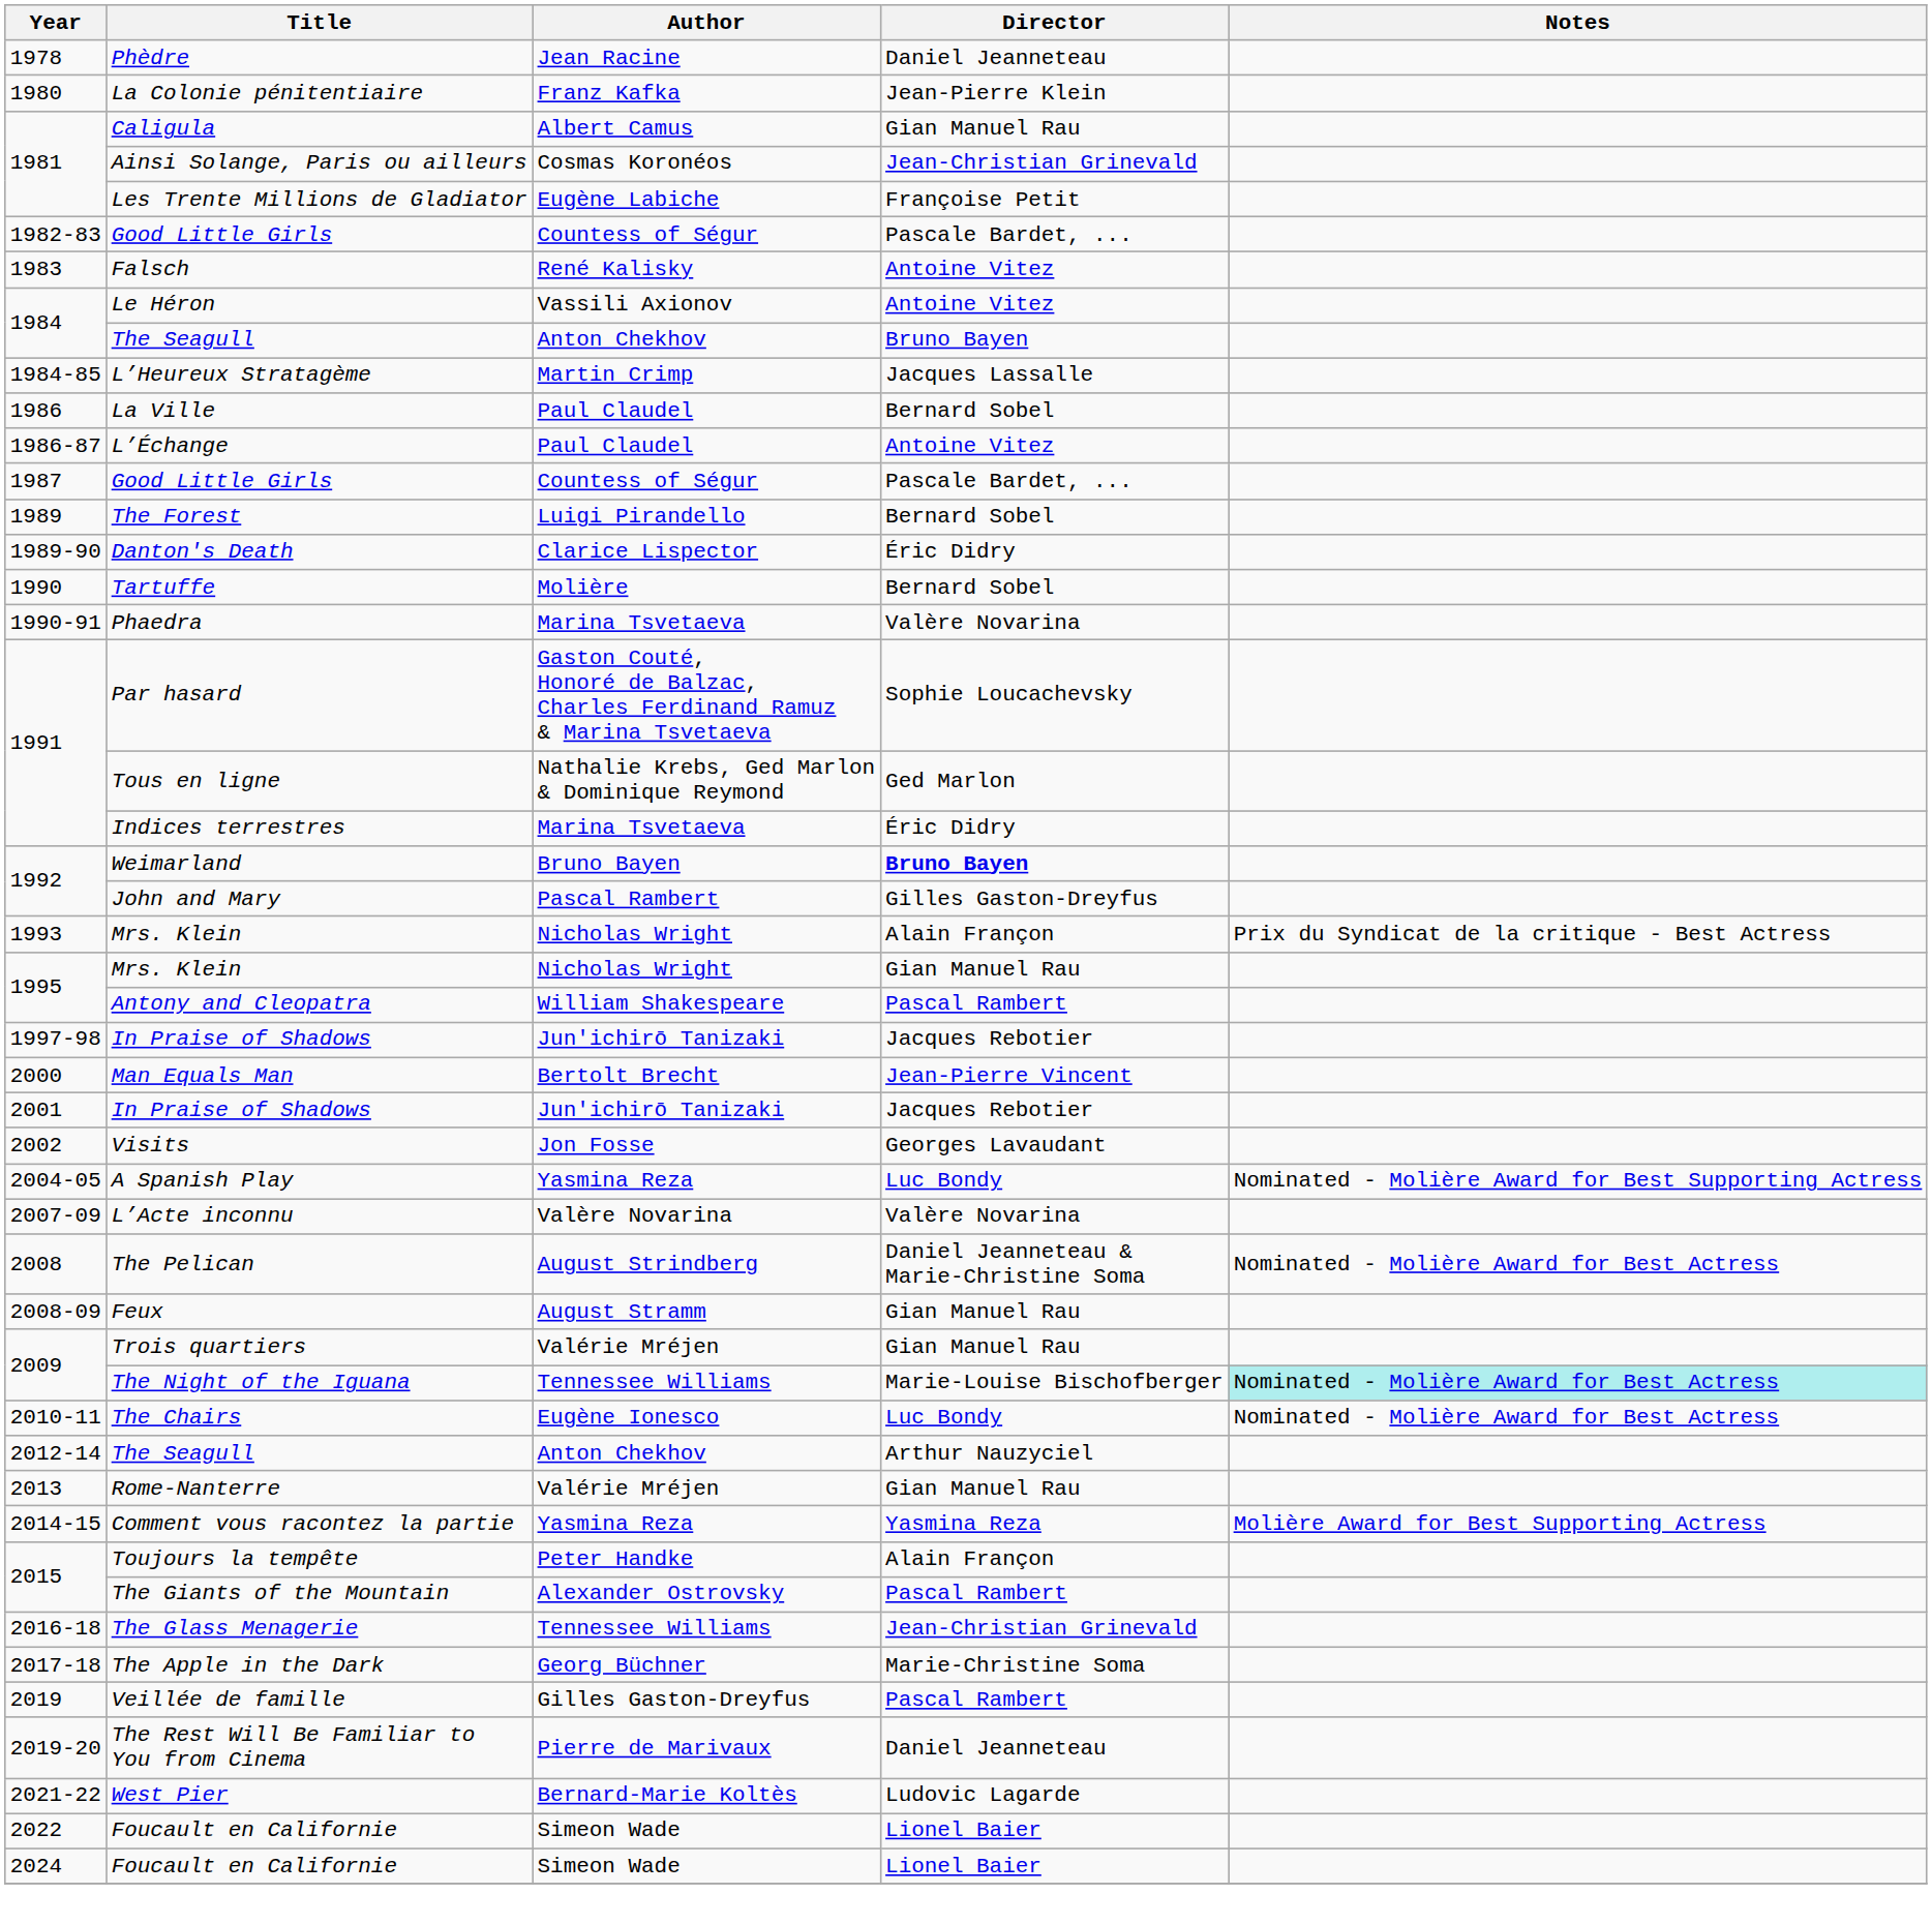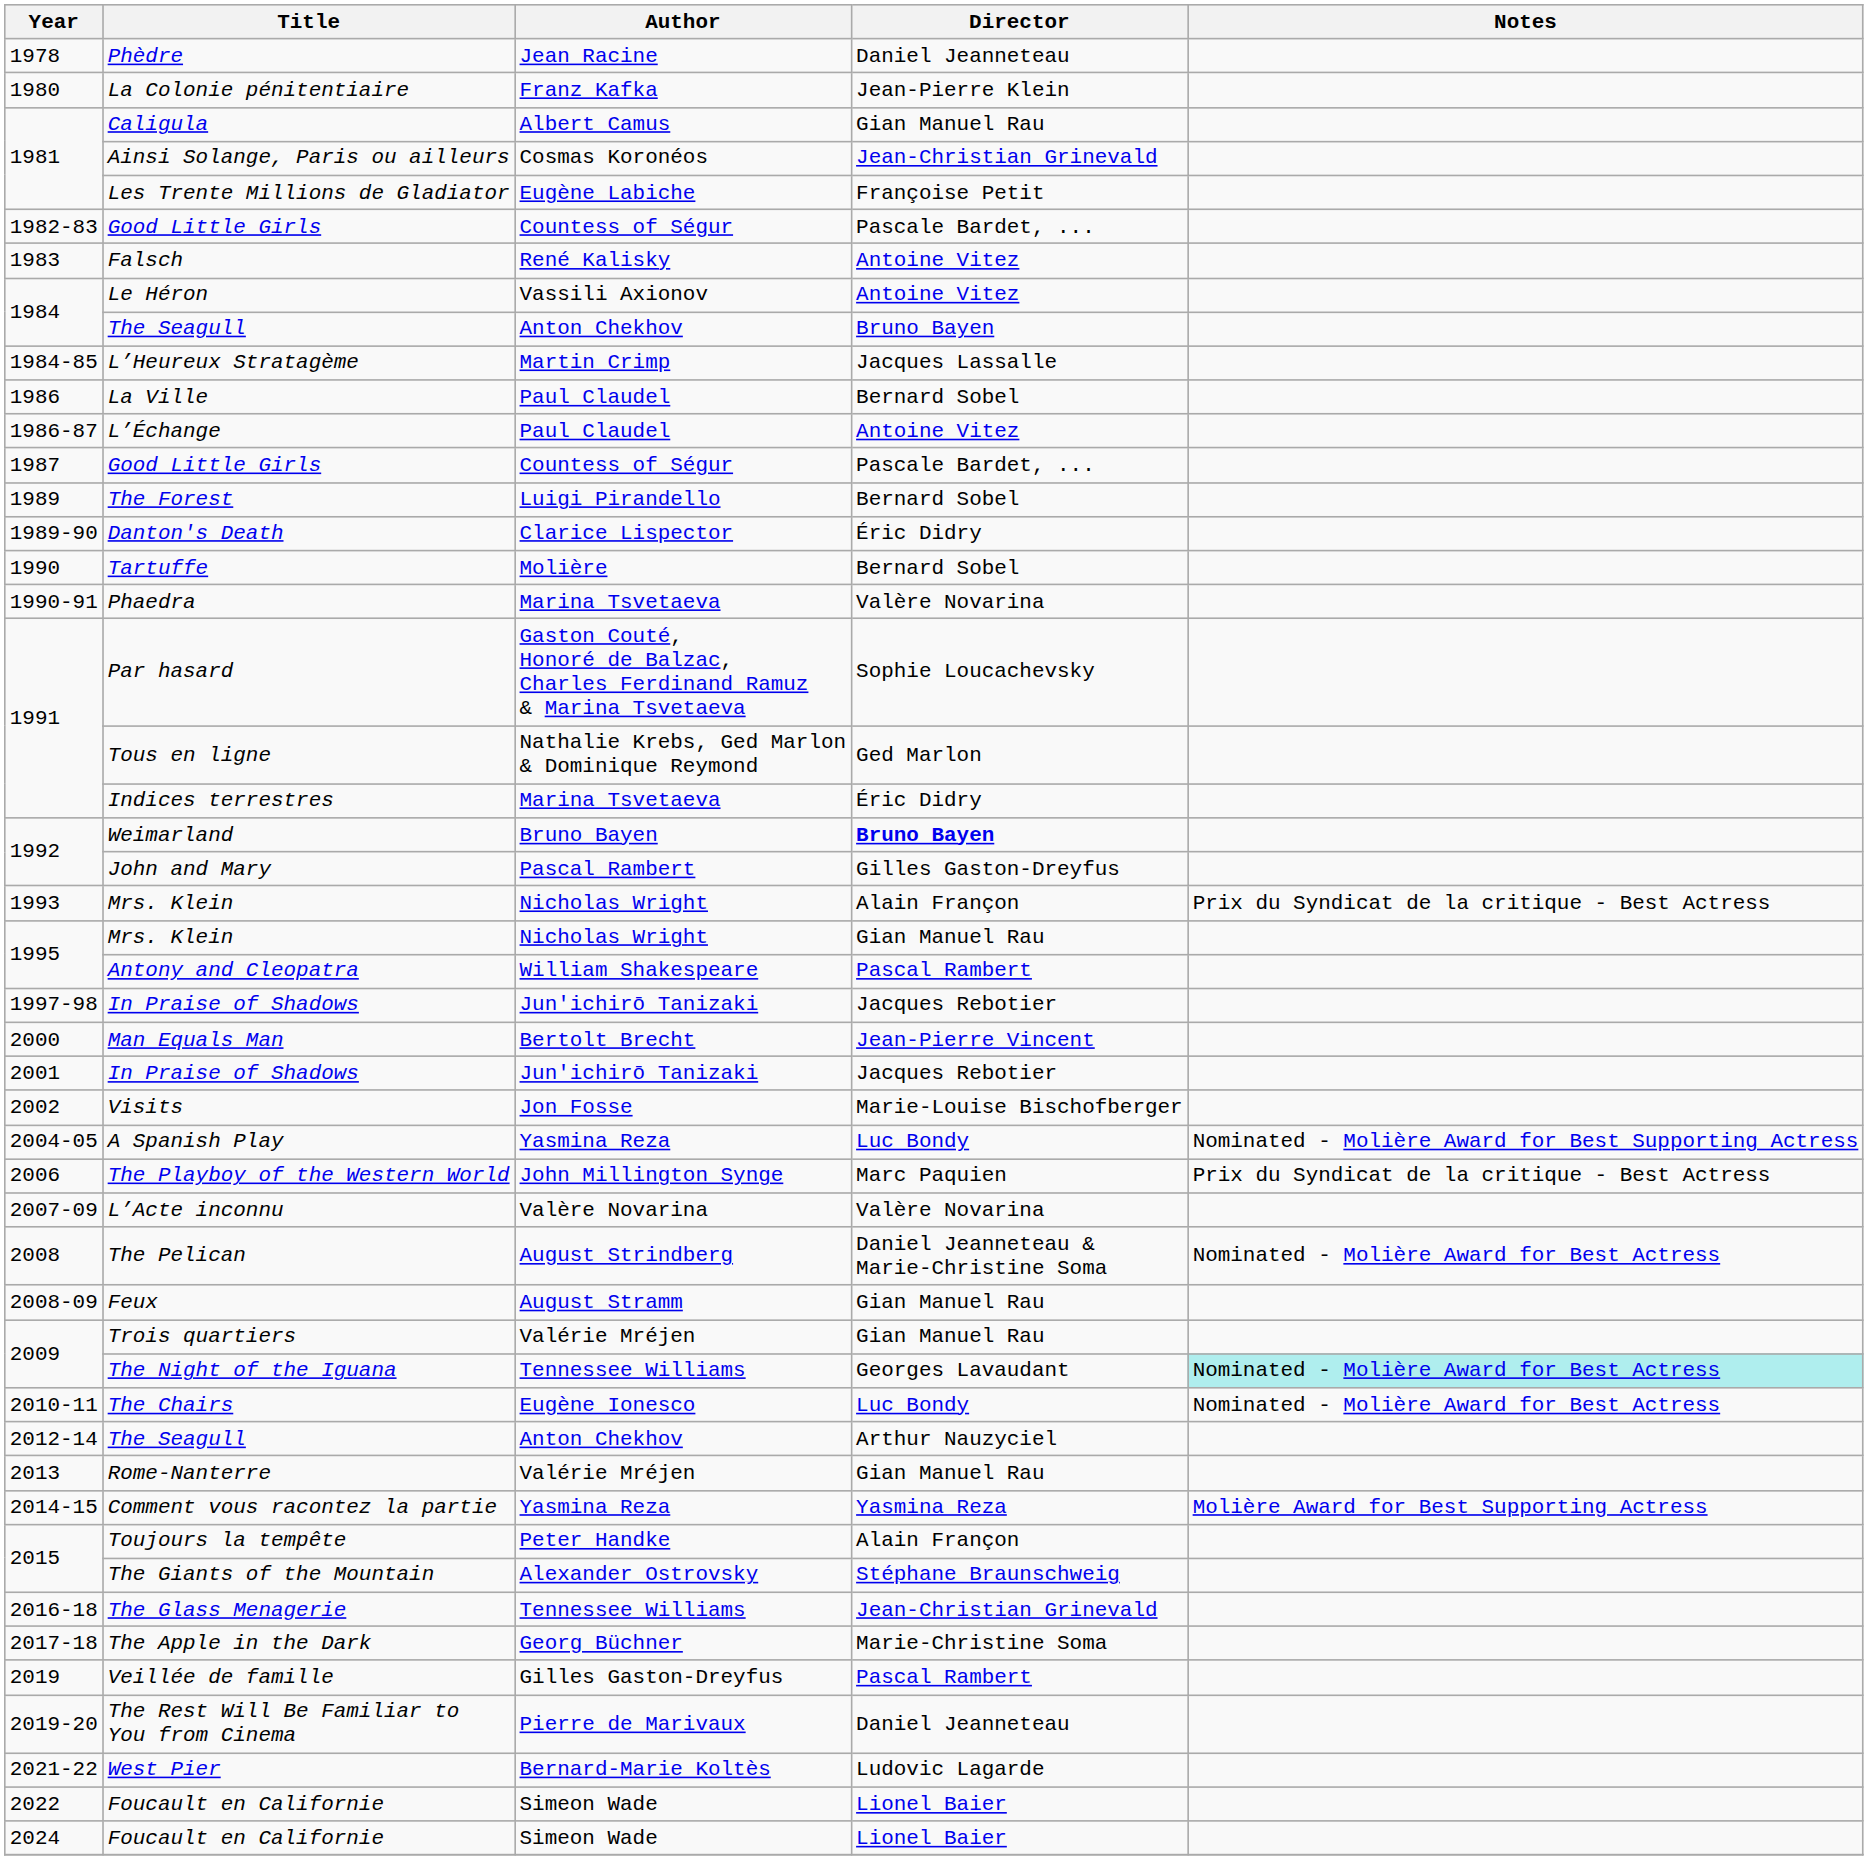 <table class="wikitable">
 <tr>
 <th>Year</th>
 <th>Title</th>
 <th>Author</th>
 <th>Director</th>
 <th>Notes</th>
 </tr>
 <tr>
 <td>1978</td>
 <td><em><a href='#'>Phèdre</a></em></td>
 <td><a href='#'>Jean Racine</a></td>
 <td>Daniel Jeanneteau</td>
 <td></td>
 </tr>
 <tr>
 <td>1980</td>
 <td><em>La Colonie pénitentiaire</em></td>
 <td><a href='#'>Franz Kafka</a></td>
 <td>Jean-Pierre Klein</td>
 <td></td>
 </tr>
 <tr>
 <td rowspan=3>1981</td>
 <td><em><a href='#'>Caligula</a></em></td>
 <td><a href='#'>Albert Camus</a></td>
 <td>Gian Manuel Rau</td>
 <td></td>
 </tr>
 <tr>
 <td><em>Ainsi Solange, Paris ou ailleurs</em></td>
 <td>Cosmas Koronéos</td>
 <td><a href='#'>Jean-Christian Grinevald</a></td>
 <td></td>
 </tr>
 <tr>
 <td><em>Les Trente Millions de Gladiator</em></td>
 <td><a href='#'>Eugène Labiche</a></td>
 <td>Françoise Petit</td>
 <td></td>
 </tr>
 <tr>
 <td>1982-83</td>
 <td><em><a href='#'>Good Little Girls</a></em></td>
 <td><a href='#'>Countess of Ségur</a></td>
 <td>Pascale Bardet, ...</td>
 <td></td>
 </tr>
 <tr>
 <td>1983</td>
 <td><em>Falsch</em></td>
 <td><a href='#'>René Kalisky</a></td>
 <td><a href='#'>Antoine Vitez</a></td>
 <td></td>
 </tr>
 <tr>
 <td rowspan=2>1984</td>
 <td><em>Le Héron</em></td>
 <td>Vassili Axionov</td>
 <td><a href='#'>Antoine Vitez</a></td>
 <td></td>
 </tr>
 <tr>
 <td><em><a href='#'>The Seagull</a></em></td>
 <td><a href='#'>Anton Chekhov</a></td>
 <td><a href='#'>Bruno Bayen</a></td>
 <td></td>
 </tr>
 <tr>
 <td>1984-85</td>
 <td><em>L’Heureux Stratagème</em></td>
 <td><a href='#'>Martin Crimp</a></td>
 <td>Jacques Lassalle</td>
 <td></td>
 </tr>
 <tr>
 <td>1986</td>
 <td><em>La Ville</em></td>
 <td><a href='#'>Paul Claudel</a></td>
 <td>Bernard Sobel</td>
 <td></td>
 </tr>
 <tr>
 <td>1986-87</td>
 <td><em>L’Échange</em></td>
 <td><a href='#'>Paul Claudel</a></td>
 <td><a href='#'>Antoine Vitez</a></td>
 <td></td>
 </tr>
 <tr>
 <td>1987</td>
 <td><em><a href='#'>Good Little Girls</a></em></td>
 <td><a href='#'>Countess of Ségur</a></td>
 <td>Pascale Bardet, ...</td>
 <td></td>
 </tr>
 <tr>
 <td>1989</td>
 <td><em><a href='#'>The Forest</a></em></td>
 <td><a href='#'>Luigi Pirandello</a></td>
 <td>Bernard Sobel</td>
 <td></td>
 </tr>
 <tr>
 <td>1989-90</td>
 <td><em><a href='#'>Danton's Death</a></em></td>
 <td><a href='#'>Clarice Lispector</a></td>
 <td>Éric Didry</td>
 <td></td>
 </tr>
 <tr>
 <td>1990</td>
 <td><em><a href='#'>Tartuffe</a></em></td>
 <td><a href='#'>Molière</a></td>
 <td>Bernard Sobel</td>
 <td></td>
 </tr>
 <tr>
 <td>1990-91</td>
 <td><em>Phaedra</em></td>
 <td><a href='#'>Marina Tsvetaeva</a></td>
 <td>Valère Novarina</td>
 <td></td>
 </tr>
 <tr>
 <td rowspan=3>1991</td>
 <td><em>Par hasard</em></td>
 <td><a href='#'>Gaston Couté</a>, <br><a href='#'>Honoré de Balzac</a>,<br> <a href='#'>Charles Ferdinand Ramuz</a> <br>& <a href='#'>Marina Tsvetaeva</a></td>
 <td>Sophie Loucachevsky</td>
 <td></td>
 </tr>
 <tr>
 <td><em>Tous en ligne</em></td>
 <td>Nathalie Krebs, Ged Marlon<br> & Dominique Reymond</td>
 <td>Ged Marlon</td>
 <td></td>
 </tr>
 <tr>
 <td><em>Indices terrestres</em></td>
 <td><a href='#'>Marina Tsvetaeva</a></td>
 <td>Éric Didry</td>
 <td></td>
 </tr>
 <tr>
 <td rowspan=2>1992</td>
 <td><em>Weimarland</em></td>
 <td><a href='#'>Bruno Bayen</a></td>
 <td><strong><a href='#'>Bruno Bayen</a></strong></td>
 <td></td>
 </tr>
 <tr>
 <td><em>John and Mary</em></td>
 <td><a href='#'>Pascal Rambert</a></td>
 <td>Gilles Gaston-Dreyfus</td>
 <td></td>
 </tr>
 <tr>
 <td>1993</td>
 <td><em>Mrs. Klein</em></td>
 <td><a href='#'>Nicholas Wright</a></td>
 <td>Alain Françon</td>
 <td>Prix du Syndicat de la critique - Best Actress</td>
 </tr>
 <tr>
 <td rowspan=2>1995</td>
 <td><em>Mrs. Klein</em></td>
 <td><a href='#'>Nicholas Wright</a></td>
 <td>Gian Manuel Rau</td>
 <td></td>
 </tr>
 <tr>
 <td><em><a href='#'>Antony and Cleopatra</a></em></td>
 <td><a href='#'>William Shakespeare</a></td>
 <td><a href='#'>Pascal Rambert</a></td>
 <td></td>
 </tr>
 <tr>
 <td>1997-98</td>
 <td><em><a href='#'>In Praise of Shadows</a></em></td>
 <td><a href='#'>Jun'ichirō Tanizaki</a></td>
 <td>Jacques Rebotier</td>
 <td></td>
 </tr>
 <tr>
 <td>2000</td>
 <td><em><a href='#'>Man Equals Man</a></em></td>
 <td><a href='#'>Bertolt Brecht</a></td>
 <td><a href='#'>Jean-Pierre Vincent</a></td>
 <td></td>
 </tr>
 <tr>
 <td>2001</td>
 <td><em><a href='#'>In Praise of Shadows</a></em></td>
 <td><a href='#'>Jun'ichirō Tanizaki</a></td>
 <td>Jacques Rebotier</td>
 <td></td>
 </tr>
 <tr>
 <td>2002</td>
 <td><em>Visits</em></td>
 <td><a href='#'>Jon Fosse</a></td>
-<td>Georges Lavaudant</td>
+<td>Marie-Louise Bischofberger</td>
 <td></td>
 </tr>
 <tr>
 <td>2004-05</td>
 <td><em>A Spanish Play</em></td>
 <td><a href='#'>Yasmina Reza</a></td>
 <td><a href='#'>Luc Bondy</a></td>
 <td>Nominated - <a href='#'>Molière Award for Best Supporting Actress</a></td>
+</tr>
+<tr>
+<td>2006</td>
+<td><em><a href='#'>The Playboy of the Western World</a></em></td>
+<td><a href='#'>John Millington Synge</a></td>
+<td>Marc Paquien</td>
+<td>Prix du Syndicat de la critique - Best Actress</td>
 </tr>
 <tr>
 <td>2007-09</td>
 <td><em>L’Acte inconnu</em></td>
 <td>Valère Novarina</td>
 <td>Valère Novarina</td>
 <td></td>
 </tr>
 <tr>
 <td>2008</td>
 <td><em>The Pelican</em></td>
 <td><a href='#'>August Strindberg</a></td>
 <td>Daniel Jeanneteau &<br>Marie-Christine Soma</td>
 <td>Nominated - <a href='#'>Molière Award for Best Actress</a></td>
 </tr>
 <tr>
 <td>2008-09</td>
 <td><em>Feux</em></td>
 <td><a href='#'>August Stramm</a></td>
 <td>Gian Manuel Rau</td>
 <td></td>
 </tr>
 <tr>
 <td rowspan=2>2009</td>
 <td><em>Trois quartiers</em></td>
 <td>Valérie Mréjen</td>
 <td>Gian Manuel Rau</td>
 <td></td>
 </tr>
 <tr>
 <td><em><a href='#'>The Night of the Iguana</a></em></td>
 <td><a href='#'>Tennessee Williams</a></td>
-<td>Marie-Louise Bischofberger</td>
+<td>Georges Lavaudant</td>
 <td style="background: paleturquoise;">Nominated - <a href='#'>Molière Award for Best Actress</a></td>
 </tr>
 <tr>
 <td>2010-11</td>
 <td><em><a href='#'>The Chairs</a></em></td>
 <td><a href='#'>Eugène Ionesco</a></td>
 <td><a href='#'>Luc Bondy</a></td>
 <td>Nominated - <a href='#'>Molière Award for Best Actress</a></td>
 </tr>
 <tr>
 <td>2012-14</td>
 <td><em><a href='#'>The Seagull</a></em></td>
 <td><a href='#'>Anton Chekhov</a></td>
 <td>Arthur Nauzyciel</td>
 <td></td>
 </tr>
 <tr>
 <td>2013</td>
 <td><em>Rome-Nanterre</em></td>
 <td>Valérie Mréjen</td>
 <td>Gian Manuel Rau</td>
 <td></td>
 </tr>
 <tr>
 <td>2014-15</td>
 <td><em>Comment vous racontez la partie</em></td>
 <td><a href='#'>Yasmina Reza</a></td>
 <td><a href='#'>Yasmina Reza</a></td>
 <td><a href='#'>Molière Award for Best Supporting Actress</a></td>
 </tr>
 <tr>
 <td rowspan=2>2015</td>
 <td><em>Toujours la tempête</em></td>
 <td><a href='#'>Peter Handke</a></td>
 <td>Alain Françon</td>
 <td></td>
 </tr>
 <tr>
 <td><em>The Giants of the Mountain</em></td>
 <td><a href='#'>Alexander Ostrovsky</a></td>
-<td><a href='#'>Pascal Rambert</a></td>
+<td><a href='#'>Stéphane Braunschweig</a></td>
 <td></td>
 </tr>
 <tr>
 <td>2016-18</td>
 <td><em><a href='#'>The Glass Menagerie</a></em></td>
 <td><a href='#'>Tennessee Williams</a></td>
 <td><a href='#'>Jean-Christian Grinevald</a></td>
 <td></td>
 </tr>
 <tr>
 <td>2017-18</td>
 <td><em>The Apple in the Dark</em></td>
 <td><a href='#'>Georg Büchner</a></td>
 <td>Marie-Christine Soma</td>
 <td></td>
 </tr>
 <tr>
 <td>2019</td>
 <td><em>Veillée de famille</em></td>
 <td>Gilles Gaston-Dreyfus</td>
 <td><a href='#'>Pascal Rambert</a></td>
 <td></td>
 </tr>
 <tr>
 <td>2019-20</td>
 <td><em>The Rest Will Be Familiar to <br>You from Cinema</em></td>
 <td><a href='#'>Pierre de Marivaux</a></td>
 <td>Daniel Jeanneteau</td>
 <td></td>
 </tr>
 <tr>
 <td>2021-22</td>
 <td><em><a href='#'>West Pier</a></em></td>
 <td><a href='#'>Bernard-Marie Koltès</a></td>
 <td>Ludovic Lagarde</td>
 <td></td>
 </tr>
 <tr>
 <td>2022</td>
 <td><em>Foucault en Californie</em></td>
 <td>Simeon Wade</td>
 <td><a href='#'>Lionel Baier</a></td>
 <td></td>
 </tr>
 <tr>
 <td>2024</td>
 <td><em>Foucault en Californie</em></td>
 <td>Simeon Wade</td>
 <td><a href='#'>Lionel Baier</a></td>
 <td></td>
 </tr>
 <tr>
 </tr>
 </table>
